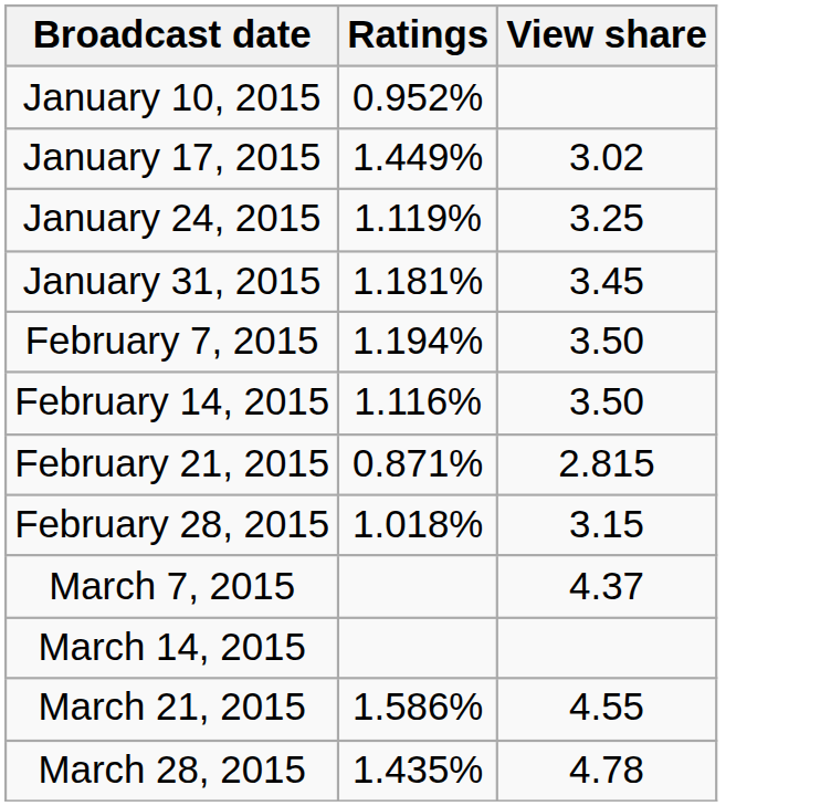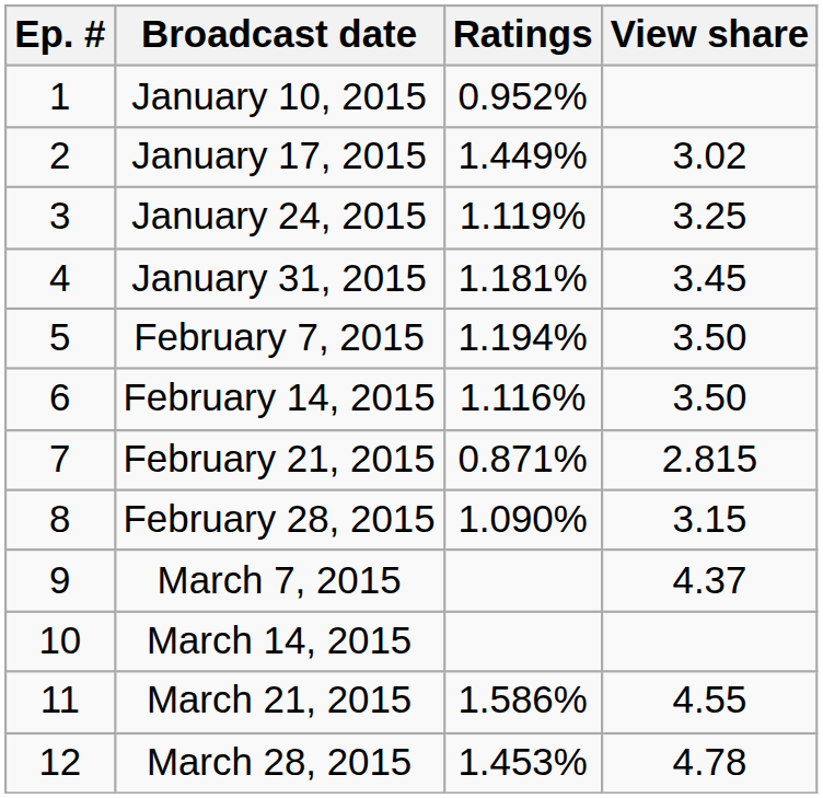 <table class="wikitable" style="text-align:center">
 <tr>
+<th>Ep. #</th>
 <th>Broadcast date</th>
 <th>Ratings</th>
 <th>View share</th>
 </tr>
 <tr>
+<td>1</td>
 <td>January 10, 2015</td>
 <td>0.952%</td>
 <td></td>
 </tr>
 <tr>
+<td>2</td>
 <td>January 17, 2015</td>
 <td>1.449%</td>
 <td>3.02</td>
 </tr>
 <tr>
+<td>3</td>
 <td>January 24, 2015</td>
 <td>1.119%</td>
 <td>3.25</td>
 </tr>
 <tr>
+<td>4</td>
 <td>January 31, 2015</td>
 <td>1.181%</td>
 <td>3.45</td>
 </tr>
 <tr>
+<td>5</td>
 <td>February 7, 2015</td>
 <td>1.194%</td>
 <td>3.50</td>
 </tr>
 <tr>
+<td>6</td>
 <td>February 14, 2015</td>
 <td>1.116%</td>
 <td>3.50</td>
 </tr>
 <tr>
+<td>7</td>
 <td>February 21, 2015</td>
 <td>0.871%</td>
 <td>2.815</td>
 </tr>
 <tr>
+<td>8</td>
 <td>February 28, 2015</td>
-<td>1.018%</td>
+<td>1.090%</td>
 <td>3.15</td>
 </tr>
 <tr>
+<td>9</td>
 <td>March 7, 2015</td>
 <td></td>
 <td>4.37</td>
 </tr>
 <tr>
+<td>10</td>
 <td>March 14, 2015</td>
 <td></td>
 <td></td>
 </tr>
 <tr>
+<td>11</td>
 <td>March 21, 2015</td>
 <td>1.586%</td>
 <td>4.55</td>
 </tr>
 <tr>
+<td>12</td>
 <td>March 28, 2015</td>
-<td>1.435%</td>
+<td>1.453%</td>
 <td>4.78</td>
 </tr>
 </table>
